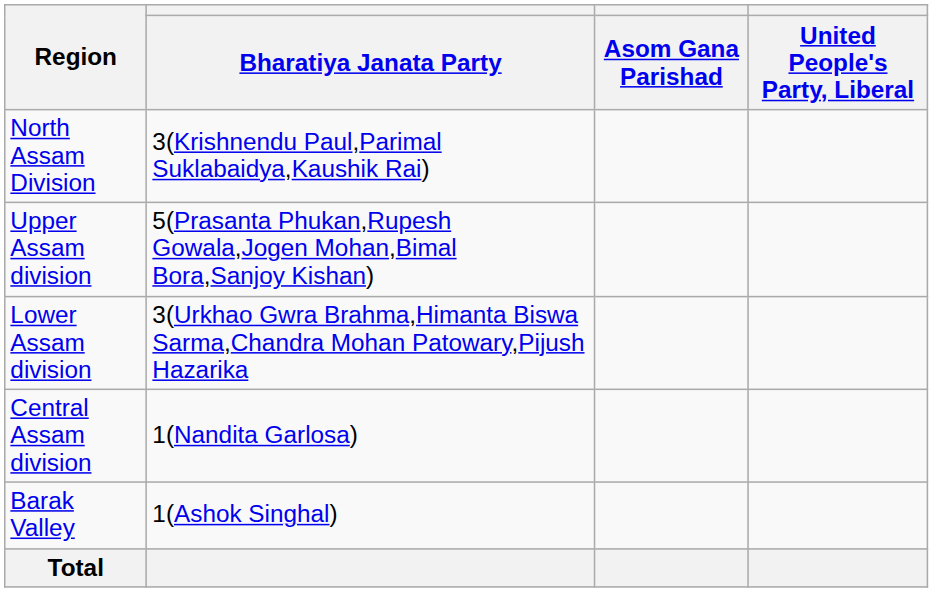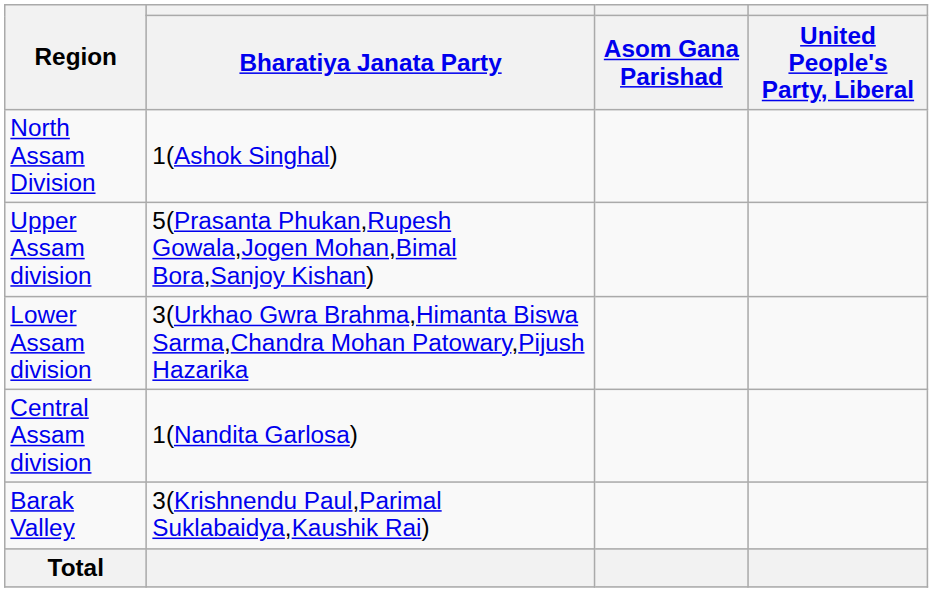 <table class="wikitable sortable">
 <tr>
 <th rowspan="2">Region</th>
 <th></th>
 <th></th>
 <th></th>
 </tr>
 <tr>
 <th><a href='#'>Bharatiya Janata Party</a></th>
 <th><a href='#'>Asom Gana Parishad</a></th>
 <th><a href='#'>United People's Party, Liberal</a></th>
 </tr>
 <tr>
 <td><a href='#'>North Assam Division</a></td>
-<td>3(<a href='#'>Krishnendu Paul</a>,<a href='#'>Parimal Suklabaidya</a>,<a href='#'>Kaushik Rai</a>)</td>
+<td>1(<a href='#'>Ashok Singhal</a>)</td>
 <td></td>
 <td></td>
 </tr>
 <tr>
 <td><a href='#'>Upper Assam division</a></td>
 <td>5(<a href='#'>Prasanta Phukan</a>,<a href='#'>Rupesh Gowala</a>,<a href='#'>Jogen Mohan</a>,<a href='#'>Bimal Bora</a>,<a href='#'>Sanjoy Kishan</a>)</td>
 <td></td>
 <td></td>
 </tr>
 <tr>
 <td><a href='#'>Lower Assam division</a></td>
 <td>3(<a href='#'>Urkhao Gwra Brahma</a>,<a href='#'>Himanta Biswa Sarma</a>,<a href='#'>Chandra Mohan Patowary</a>,<a href='#'>Pijush Hazarika</a></td>
 <td></td>
 <td></td>
 </tr>
 <tr>
 <td><a href='#'>Central Assam division</a></td>
 <td>1(<a href='#'>Nandita Garlosa</a>)</td>
 <td></td>
 <td></td>
 </tr>
 <tr>
 <td><a href='#'>Barak Valley</a></td>
-<td>1(<a href='#'>Ashok Singhal</a>)</td>
+<td>3(<a href='#'>Krishnendu Paul</a>,<a href='#'>Parimal Suklabaidya</a>,<a href='#'>Kaushik Rai</a>)</td>
 <td></td>
 <td></td>
 </tr>
 <tr>
 <th><strong>Total</strong></th>
 <th></th>
 <th></th>
 <th></th>
 </tr>
 </table>
